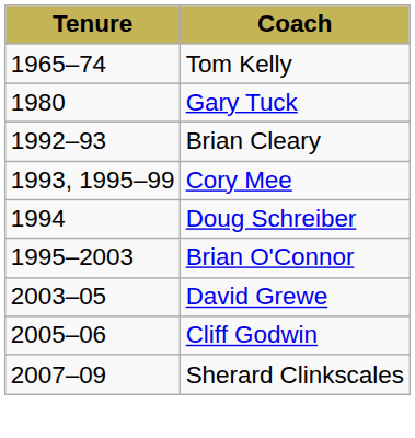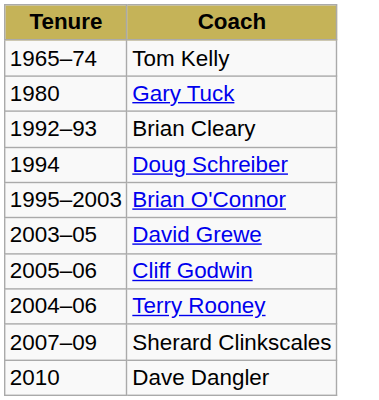 <table class="wikitable">
 <tr>
 <th style="background: #C5B358;">Tenure</th>
 <th style="background: #C5B358;">Coach</th>
 </tr>
 <tr>
 <td>1965–74</td>
 <td>Tom Kelly</td>
 </tr>
 <tr>
 <td>1980</td>
 <td><a href='#'>Gary Tuck</a></td>
 </tr>
 <tr>
 <td>1992–93</td>
 <td>Brian Cleary</td>
 </tr>
 <tr>
-<td>1993, 1995–99</td>
-<td><a href='#'>Cory Mee</a></td>
-</tr>
-<tr>
 <td>1994</td>
 <td><a href='#'>Doug Schreiber</a></td>
 </tr>
 <tr>
 <td>1995–2003</td>
 <td><a href='#'>Brian O'Connor</a></td>
 </tr>
 <tr>
 <td>2003–05</td>
 <td><a href='#'>David Grewe</a></td>
 </tr>
 <tr>
 <td>2005–06</td>
 <td><a href='#'>Cliff Godwin</a></td>
 </tr>
 <tr>
+<td>2004–06</td>
+<td><a href='#'>Terry Rooney</a></td>
+</tr>
+<tr>
 <td>2007–09</td>
 <td>Sherard Clinkscales</td>
 </tr>
+<tr>
+<td>2010</td>
+<td>Dave Dangler</td>
+</tr>
 </table>
